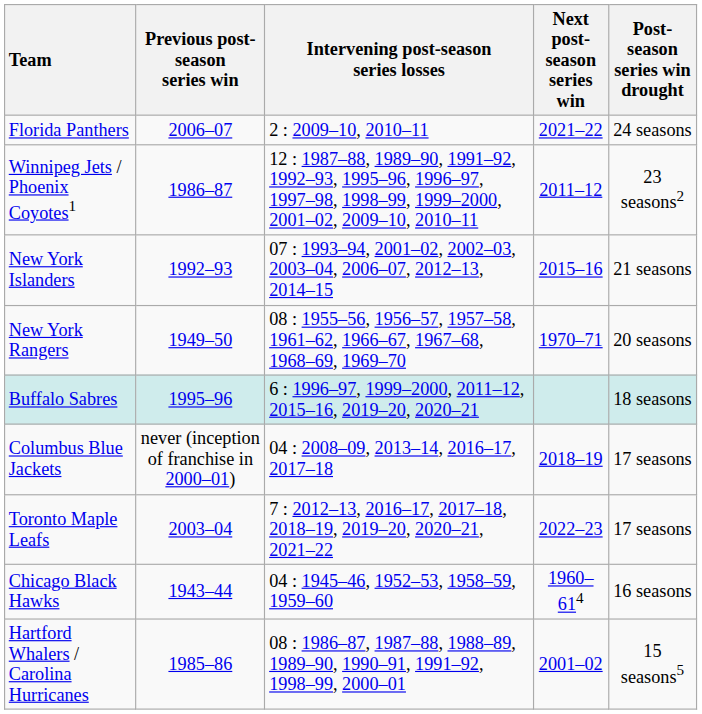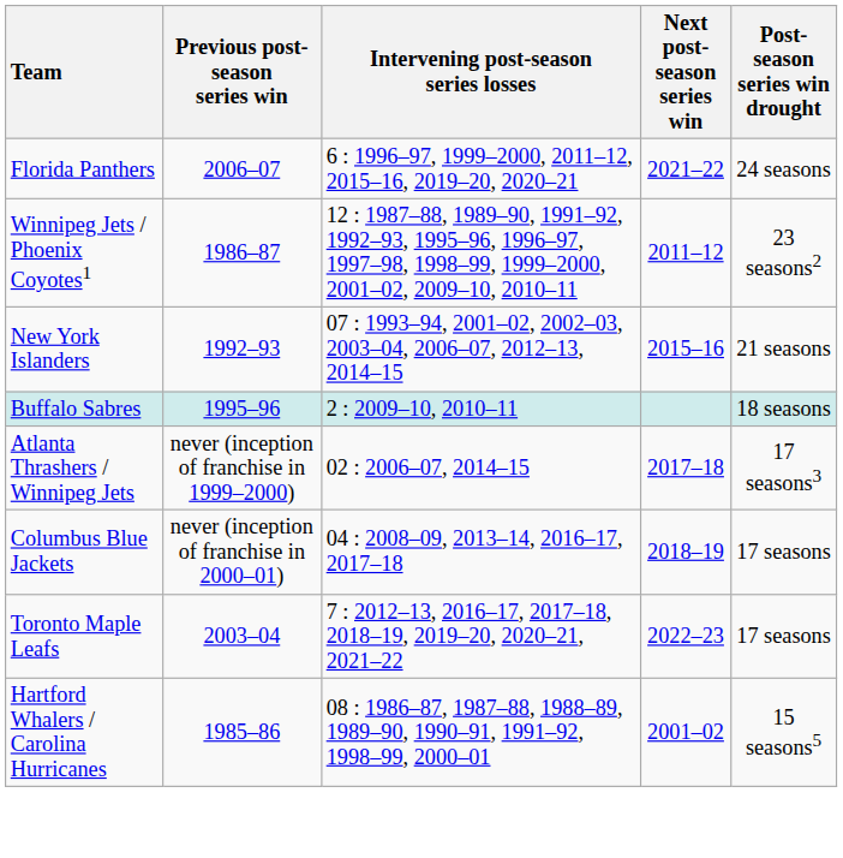 <table class="wikitable sortable" style="text-align:center">
 <tr>
 <th style="text-align:left">Team</th>
 <th>Previous post-season<br>series win</th>
 <th>Intervening post-season<br>series losses</th>
 <th>Next post-season<br>series win</th>
 <th>Post-season<br>series win drought</th>
 </tr>
 <tr>
 <td align="left"><a href='#'>Florida Panthers</a></td>
 <td><a href='#'>2006–07</a></td>
-<td align="left">2 : <a href='#'>2009–10</a>, <a href='#'>2010–11</a></td>
+<td align="left">6 : <a href='#'>1996–97</a>, <a href='#'>1999–2000</a>, <a href='#'>2011–12</a>, <a href='#'>2015–16</a>, <a href='#'>2019–20</a>, <a href='#'>2020–21</a></td>
 <td><a href='#'>2021–22</a></td>
 <td>24 seasons</td>
 </tr>
 <tr>
 <td align="left"><a href='#'>Winnipeg Jets</a> / <a href='#'>Phoenix Coyotes</a><sup>1</sup></td>
 <td><a href='#'>1986–87</a></td>
 <td align="left">12 : <a href='#'>1987–88</a>, <a href='#'>1989–90</a>, <a href='#'>1991–92</a>, <a href='#'>1992–93</a>, <a href='#'>1995–96</a>, <a href='#'>1996–97</a>, <a href='#'>1997–98</a>, <a href='#'>1998–99</a>, <a href='#'>1999–2000</a>, <a href='#'>2001–02</a>, <a href='#'>2009–10</a>, <a href='#'>2010–11</a></td>
 <td><a href='#'>2011–12</a></td>
 <td>23 seasons<sup>2</sup></td>
 </tr>
 <tr>
 <td align="left"><a href='#'>New York Islanders</a></td>
 <td><a href='#'>1992–93</a></td>
 <td align="left"><span>0</span>7 : <a href='#'>1993–94</a>, <a href='#'>2001–02</a>, <a href='#'>2002–03</a>, <a href='#'>2003–04</a>, <a href='#'>2006–07</a>, <a href='#'>2012–13</a>, <a href='#'>2014–15</a></td>
 <td><a href='#'>2015–16</a></td>
 <td>21 seasons</td>
 </tr>
-<tr>
-<td align="left"><a href='#'>New York Rangers</a></td>
-<td><a href='#'>1949–50</a></td>
-<td align="left"><span>0</span>8 : <a href='#'>1955–56</a>, <a href='#'>1956–57</a>, <a href='#'>1957–58</a>, <a href='#'>1961–62</a>, <a href='#'>1966–67</a>, <a href='#'>1967–68</a>, <a href='#'>1968–69</a>, <a href='#'>1969–70</a></td>
-<td><a href='#'>1970–71</a></td>
-<td>20 seasons</td>
-</tr>
 <tr style="background:#CFECEC">
 <td align="left"><a href='#'>Buffalo Sabres</a></td>
 <td><a href='#'>1995–96</a></td>
-<td align="left">6 : <a href='#'>1996–97</a>, <a href='#'>1999–2000</a>, <a href='#'>2011–12</a>, <a href='#'>2015–16</a>, <a href='#'>2019–20</a>, <a href='#'>2020–21</a></td>
+<td align="left">2 : <a href='#'>2009–10</a>, <a href='#'>2010–11</a></td>
 <td></td>
 <td>18 seasons</td>
+</tr>
+<tr>
+<td align="left"><a href='#'>Atlanta Thrashers</a> / <a href='#'>Winnipeg Jets</a></td>
+<td>never (inception of franchise in <a href='#'>1999–2000</a>)</td>
+<td align="left"><span>0</span>2 : <a href='#'>2006–07</a>, <a href='#'>2014–15</a></td>
+<td><a href='#'>2017–18</a></td>
+<td>17 seasons<sup>3</sup></td>
 </tr>
 <tr>
 <td align="left"><a href='#'>Columbus Blue Jackets</a></td>
 <td>never (inception of franchise in <a href='#'>2000–01</a>)</td>
 <td align="left"><span>0</span>4 : <a href='#'>2008–09</a>, <a href='#'>2013–14</a>, <a href='#'>2016–17</a>, <a href='#'>2017–18</a></td>
 <td><a href='#'>2018–19</a></td>
 <td>17 seasons</td>
 </tr>
 <tr>
 <td align="left"><a href='#'>Toronto Maple Leafs</a></td>
 <td><a href='#'>2003–04</a></td>
 <td align="left">7 : <a href='#'>2012–13</a>, <a href='#'>2016–17</a>, <a href='#'>2017–18</a>, <a href='#'>2018–19</a>, <a href='#'>2019–20</a>, <a href='#'>2020–21</a>, <a href='#'>2021–22</a></td>
 <td><a href='#'>2022–23</a></td>
 <td>17 seasons</td>
 </tr>
 <tr>
-<td align="left"><a href='#'>Chicago Black Hawks</a></td>
-<td><a href='#'>1943–44</a></td>
-<td align="left"><span>0</span>4 : <a href='#'>1945–46</a>, <a href='#'>1952–53</a>, <a href='#'>1958–59</a>, <a href='#'>1959–60</a></td>
-<td><a href='#'>1960–61</a><sup>4</sup></td>
-<td>16 seasons</td>
-</tr>
-<tr>
 <td align="left"><a href='#'>Hartford Whalers</a> / <a href='#'>Carolina Hurricanes</a></td>
 <td><a href='#'>1985–86</a></td>
 <td align="left"><span>0</span>8 : <a href='#'>1986–87</a>, <a href='#'>1987–88</a>, <a href='#'>1988–89</a>, <a href='#'>1989–90</a>, <a href='#'>1990–91</a>, <a href='#'>1991–92</a>, <a href='#'>1998–99</a>, <a href='#'>2000–01</a></td>
 <td><a href='#'>2001–02</a></td>
 <td>15 seasons<sup>5</sup></td>
 </tr>
 </table>
